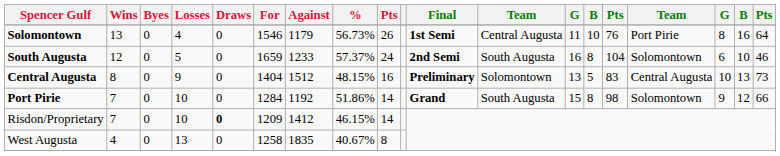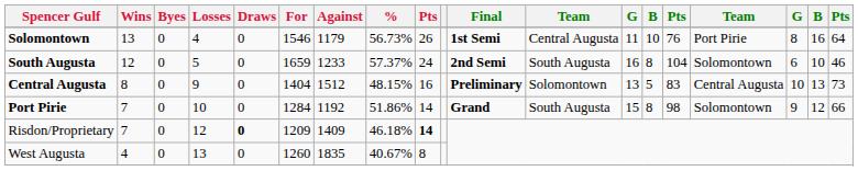 <table style="font-size: 85%; text-align: left;" class="wikitable">
 <tr>
 <th style="color:crimson">Spencer Gulf</th>
 <th style="color:crimson">Wins</th>
 <th style="color:crimson">Byes</th>
 <th style="color:crimson">Losses</th>
 <th style="color:crimson">Draws</th>
 <th style="color:crimson">For</th>
 <th style="color:crimson">Against</th>
 <th style="color:crimson">%</th>
 <th style="color:crimson">Pts</th>
 <th></th>
 <th style="color:green">Final</th>
 <th style="color:green">Team</th>
 <th style="color:green">G</th>
 <th style="color:green">B</th>
 <th style="color:green">Pts</th>
 <th style="color:green">Team</th>
 <th style="color:green">G</th>
 <th style="color:green">B</th>
 <th style="color:green">Pts</th>
 </tr>
 <tr>
 </tr>
 <tr>
 </tr>
 <tr>
 <td><strong>	Solomontown	</strong></td>
 <td>13</td>
 <td>0</td>
 <td>4</td>
 <td>0</td>
 <td>1546</td>
 <td>1179</td>
 <td>56.73%</td>
 <td>26</td>
 <td></td>
 <td><strong>1st Semi</strong></td>
 <td>Central Augusta</td>
 <td>11</td>
 <td>10</td>
 <td>76</td>
 <td>Port Pirie</td>
 <td>8</td>
 <td>16</td>
 <td>64</td>
 </tr>
 <tr>
 <td><strong>	South Augusta	</strong></td>
 <td>12</td>
 <td>0</td>
 <td>5</td>
 <td>0</td>
 <td>1659</td>
 <td>1233</td>
 <td>57.37%</td>
 <td>24</td>
 <td></td>
 <td><strong>2nd Semi</strong></td>
 <td>South Augusta</td>
 <td>16</td>
 <td>8</td>
 <td>104</td>
 <td>Solomontown</td>
 <td>6</td>
 <td>10</td>
 <td>46</td>
 </tr>
 <tr>
 <td><strong>	Central Augusta	</strong></td>
 <td>8</td>
 <td>0</td>
 <td>9</td>
 <td>0</td>
 <td>1404</td>
 <td>1512</td>
 <td>48.15%</td>
 <td>16</td>
 <td></td>
 <td><strong>Preliminary</strong></td>
 <td>Solomontown</td>
 <td>13</td>
 <td>5</td>
 <td>83</td>
 <td>Central Augusta</td>
 <td>10</td>
 <td>13</td>
 <td>73</td>
 </tr>
 <tr>
 <td><strong>	Port Pirie	</strong></td>
 <td>7</td>
 <td>0</td>
 <td>10</td>
 <td>0</td>
 <td>1284</td>
 <td>1192</td>
 <td>51.86%</td>
 <td>14</td>
 <td></td>
 <td><strong>Grand</strong></td>
 <td>South Augusta</td>
 <td>15</td>
 <td>8</td>
 <td>98</td>
 <td>Solomontown</td>
 <td>9</td>
 <td>12</td>
 <td>66</td>
 </tr>
 <tr>
 <td>Risdon/Proprietary</td>
 <td>7</td>
 <td>0</td>
-<td>10</td>
+<td>12</td>
 <td><strong>0</strong></td>
 <td>1209</td>
-<td>1412</td>
-<td>46.15%</td>
-<td>14</td>
+<td>1409</td>
+<td>46.18%</td>
+<td><strong>14</strong></td>
 <td></td>
 </tr>
 <tr>
 <td>West Augusta</td>
 <td>4</td>
 <td>0</td>
 <td>13</td>
 <td>0</td>
-<td>1258</td>
+<td>1260</td>
 <td>1835</td>
 <td>40.67%</td>
 <td>8</td>
 <td></td>
 </tr>
 <tr>
 </tr>
 </table>
